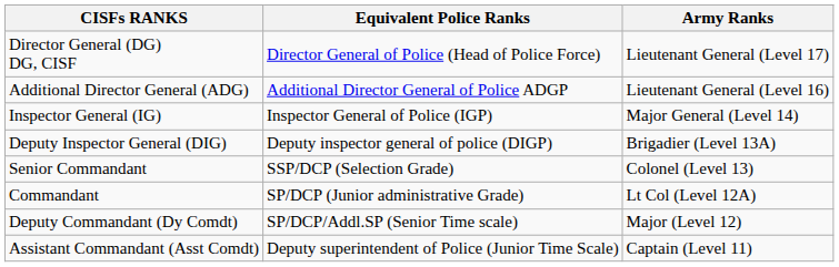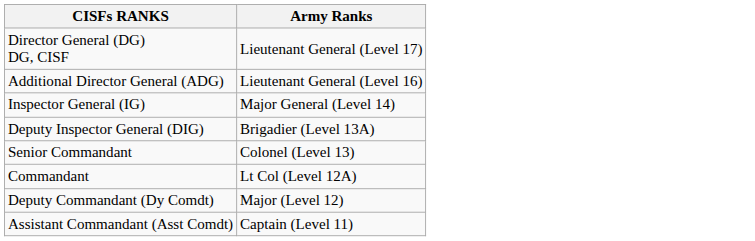 <table class="wikitable">
 <tr>
 <th><strong> CISFs RANKS</strong></th>
-<th>Equivalent Police Ranks</th>
 <th>Army Ranks</th>
 </tr>
 <tr>
 <td>Director General (DG)<br>DG, CISF</td>
-<td><a href='#'>Director General of Police</a> (Head of Police Force)</td>
 <td>Lieutenant General (Level 17)</td>
 </tr>
 <tr>
 <td>Additional Director General (ADG)</td>
-<td><a href='#'>Additional Director General of Police</a> ADGP</td>
 <td>Lieutenant General (Level 16)</td>
 </tr>
 <tr>
 <td>Inspector General (IG)</td>
-<td>Inspector General of Police (IGP)</td>
 <td>Major General (Level 14)</td>
 </tr>
 <tr>
 <td>Deputy Inspector General (DIG)</td>
-<td>Deputy inspector general of police (DIGP)</td>
 <td>Brigadier (Level 13A)</td>
 </tr>
 <tr>
 <td>Senior Commandant</td>
-<td>SSP/DCP (Selection Grade)</td>
 <td>Colonel (Level 13)</td>
 </tr>
 <tr>
 <td>Commandant</td>
-<td>SP/DCP (Junior administrative Grade)</td>
 <td>Lt Col (Level 12A)</td>
 </tr>
 <tr>
 <td>Deputy Commandant (Dy Comdt)</td>
-<td>SP/DCP/Addl.SP (Senior Time scale)</td>
 <td>Major (Level 12)</td>
 </tr>
 <tr>
 <td>Assistant Commandant (Asst Comdt)</td>
-<td>Deputy superintendent of Police (Junior Time Scale)</td>
 <td>Captain (Level 11)</td>
 </tr>
 </table>
